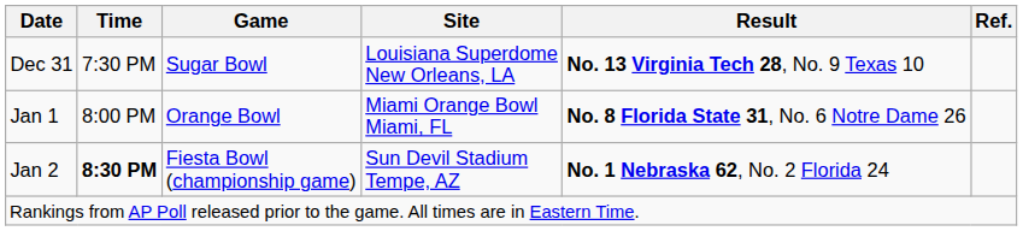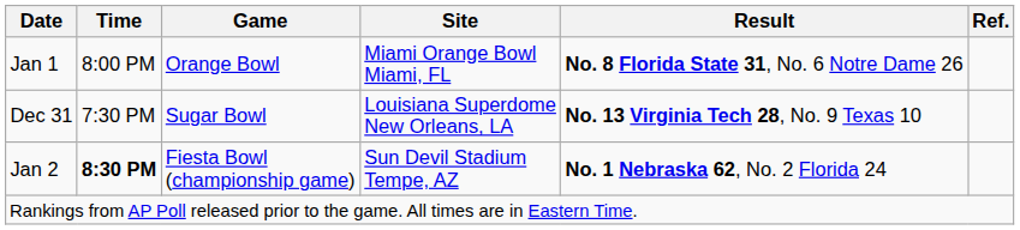 <table class="wikitable" style="font-size:90%;"| ->
 <tr>
 <th>Date</th>
 <th>Time</th>
 <th>Game</th>
 <th>Site</th>
 <th>Result</th>
 <th>Ref.</th>
 </tr>
 <tr>
+<td>Jan 1</td>
+<td>8:00 PM</td>
+<td><a href='#'>Orange Bowl</a></td>
+<td><a href='#'>Miami Orange Bowl</a><br><a href='#'>Miami, FL</a></td>
+<td><strong>No. 8 <a href='#'>Florida State</a> 31</strong>, No. 6 <a href='#'>Notre Dame</a> 26</td>
+<td></td>
+</tr>
+<tr>
 <td>Dec 31</td>
 <td>7:30 PM</td>
 <td><a href='#'>Sugar Bowl</a></td>
 <td><a href='#'>Louisiana Superdome</a><br><a href='#'>New Orleans, LA</a></td>
 <td><strong>No. 13 <a href='#'>Virginia Tech</a> 28</strong>, No. 9 <a href='#'>Texas</a> 10</td>
-<td></td>
-</tr>
-<tr>
-<td>Jan 1</td>
-<td>8:00 PM</td>
-<td><a href='#'>Orange Bowl</a></td>
-<td><a href='#'>Miami Orange Bowl</a><br><a href='#'>Miami, FL</a></td>
-<td><strong>No. 8 <a href='#'>Florida State</a> 31</strong>, No. 6 <a href='#'>Notre Dame</a> 26</td>
 <td></td>
 </tr>
 <tr>
 <td>Jan 2</td>
 <td><strong>8:30 PM</strong></td>
 <td><a href='#'>Fiesta Bowl</a> <br> (<a href='#'>championship game</a>)</td>
 <td><a href='#'>Sun Devil Stadium</a><br><a href='#'>Tempe, AZ</a></td>
 <td><strong>No. 1 <a href='#'>Nebraska</a> 62</strong>, No. 2 <a href='#'>Florida</a> 24</td>
 <td></td>
 </tr>
 <tr>
 <td colspan=6 style="font-size:90%;">Rankings from <a href='#'>AP Poll</a> released prior to the game. All times are in <a href='#'>Eastern Time</a>.</td>
 </tr>
 </table>
